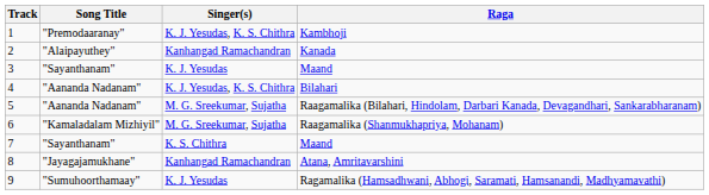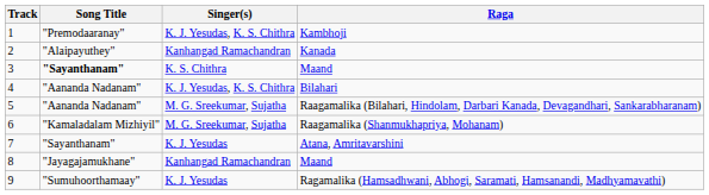 <table class="wikitable">
 <tr>
 <th>Track</th>
 <th>Song Title</th>
 <th>Singer(s)</th>
 <th><a href='#'>Raga</a></th>
 </tr>
 <tr>
 <td>1</td>
 <td>"Premodaaranay"</td>
 <td><a href='#'>K. J. Yesudas</a>, <a href='#'>K. S. Chithra</a></td>
 <td><a href='#'>Kambhoji</a></td>
 </tr>
 <tr>
 <td>2</td>
 <td>"Alaipayuthey"</td>
 <td><a href='#'>Kanhangad Ramachandran</a></td>
 <td><a href='#'>Kanada</a></td>
 </tr>
 <tr>
 <td>3</td>
-<td>"Sayanthanam"</td>
-<td><a href='#'>K. J. Yesudas</a></td>
+<td><strong>"Sayanthanam"</strong></td>
+<td><a href='#'>K. S. Chithra</a></td>
 <td><a href='#'>Maand</a></td>
 </tr>
 <tr>
 <td>4</td>
 <td>"Aananda Nadanam"</td>
 <td><a href='#'>K. J. Yesudas</a>, <a href='#'>K. S. Chithra</a></td>
 <td><a href='#'>Bilahari</a></td>
 </tr>
 <tr>
 <td>5</td>
 <td>"Aananda Nadanam"</td>
 <td><a href='#'>M. G. Sreekumar</a>, <a href='#'>Sujatha</a></td>
 <td>Raagamalika (Bilahari, <a href='#'>Hindolam</a>, <a href='#'>Darbari Kanada</a>, <a href='#'>Devagandhari</a>, <a href='#'>Sankarabharanam</a>)</td>
 </tr>
 <tr>
 <td>6</td>
 <td>"Kamaladalam Mizhiyil"</td>
 <td><a href='#'>M. G. Sreekumar</a>, <a href='#'>Sujatha</a></td>
 <td>Raagamalika (<a href='#'>Shanmukhapriya</a>, <a href='#'>Mohanam</a>)</td>
 </tr>
 <tr>
 <td>7</td>
 <td>"Sayanthanam"</td>
-<td><a href='#'>K. S. Chithra</a></td>
-<td><a href='#'>Maand</a></td>
+<td><a href='#'>K. J. Yesudas</a></td>
+<td><a href='#'>Atana</a>, <a href='#'>Amritavarshini</a></td>
 </tr>
 <tr>
 <td>8</td>
 <td>"Jayagajamukhane"</td>
 <td><a href='#'>Kanhangad Ramachandran</a></td>
-<td><a href='#'>Atana</a>, <a href='#'>Amritavarshini</a></td>
+<td><a href='#'>Maand</a></td>
 </tr>
 <tr>
 <td>9</td>
 <td>"Sumuhoorthamaay"</td>
 <td><a href='#'>K. J. Yesudas</a></td>
 <td>Ragamalika (<a href='#'>Hamsadhwani</a>, <a href='#'>Abhogi</a>, <a href='#'>Saramati</a>, <a href='#'>Hamsanandi</a>, <a href='#'>Madhyamavathi</a>)</td>
 </tr>
 </table>
